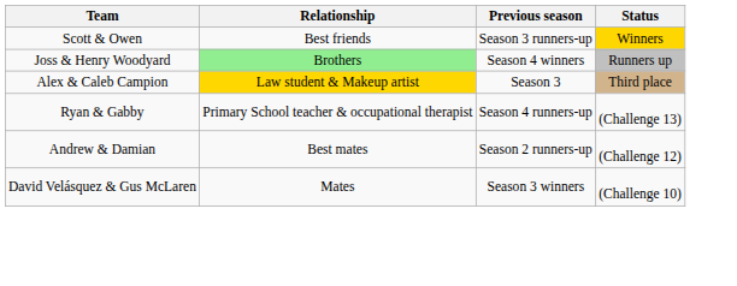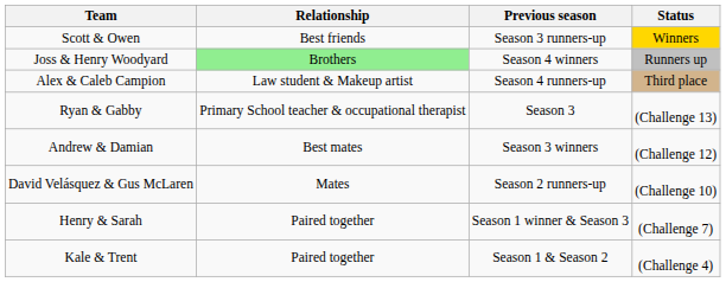 <table class="wikitable" style="text-align:center">
 <tr valign="top">
 <th>Team</th>
 <th>Relationship</th>
 <th>Previous season</th>
 <th>Status</th>
 </tr>
 <tr>
 <td>Scott & Owen</td>
 <td>Best friends</td>
 <td>Season 3 runners-up</td>
 <td style="background:gold">Winners</td>
 </tr>
 <tr>
 <td>Joss & Henry Woodyard</td>
 <td style="background: lightgreen;">Brothers</td>
 <td>Season 4 winners</td>
 <td style="background:silver">Runners up</td>
 </tr>
 <tr>
 <td>Alex & Caleb Campion</td>
-<td style="background: gold;">Law student & Makeup artist</td>
-<td>Season 3</td>
+<td>Law student & Makeup artist</td>
+<td>Season 4 runners-up</td>
 <td style="background:tan">Third place</td>
 </tr>
 <tr>
 <td>Ryan & Gabby</td>
 <td>Primary School teacher & occupational therapist</td>
-<td>Season 4 runners-up</td>
+<td>Season 3</td>
 <td><br>(Challenge 13)</td>
 </tr>
 <tr>
 <td>Andrew & Damian</td>
 <td>Best mates</td>
-<td>Season 2 runners-up</td>
+<td>Season 3 winners</td>
 <td><br>(Challenge 12)</td>
 </tr>
 <tr>
 <td>David Velásquez & Gus McLaren</td>
 <td>Mates</td>
-<td>Season 3 winners</td>
+<td>Season 2 runners-up</td>
 <td><br>(Challenge 10)</td>
 </tr>
+<tr>
+<td>Henry & Sarah</td>
+<td>Paired together</td>
+<td>Season 1 winner & Season 3</td>
+<td><br>(Challenge 7)</td>
+</tr>
+<tr>
+<td>Kale & Trent</td>
+<td>Paired together</td>
+<td>Season 1 & Season 2</td>
+<td><br>(Challenge 4)</td>
+</tr>
 </table>
